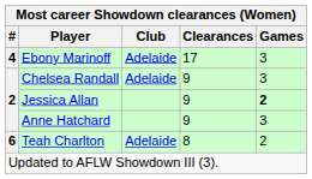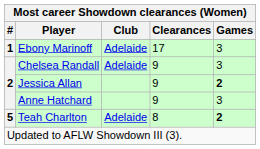 <table class="wikitable">
 <tr>
 <th colspan="5">Most career Showdown clearances (Women)</th>
 </tr>
 <tr>
 <th>#</th>
 <th>Player</th>
 <th>Club</th>
 <th>Clearances</th>
 <th>Games</th>
 </tr>
 <tr style="background:#cfc;">
-<th>4</th>
+<th>1</th>
 <td><a href='#'>Ebony Marinoff</a></td>
 <td><a href='#'>Adelaide</a></td>
 <td>17</td>
 <td>3</td>
 </tr>
 <tr style="background:#cfc;">
 <th rowspan="3">2</th>
 <td><a href='#'>Chelsea Randall</a></td>
 <td><a href='#'>Adelaide</a></td>
 <td>9</td>
 <td>3</td>
 </tr>
 <tr style="background:#cfc;">
 <td><a href='#'>Jessica Allan</a></td>
 <td></td>
 <td>9</td>
 <td><strong>2</strong></td>
 </tr>
 <tr style="background:#cfc;">
 <td><a href='#'>Anne Hatchard</a></td>
 <td></td>
 <td>9</td>
 <td>3</td>
 </tr>
 <tr style="background:#cfc;">
-<th>6</th>
+<th>5</th>
 <td><a href='#'>Teah Charlton</a></td>
 <td><a href='#'>Adelaide</a></td>
 <td>8</td>
-<td>2</td>
+<td><strong>2</strong></td>
 </tr>
 <tr>
 <td colspan="5">Updated to AFLW Showdown III (3).</td>
 </tr>
 </table>
